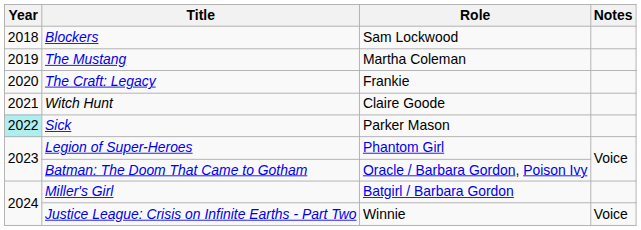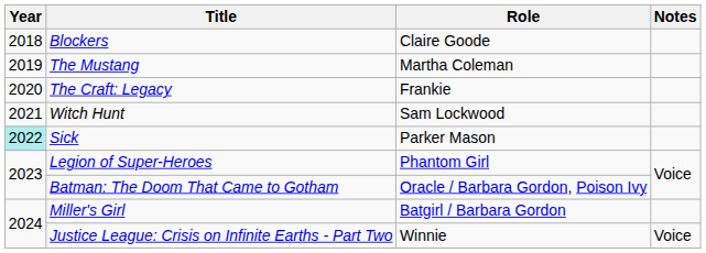 <table class="wikitable plainrowheaders sortable">
 <tr>
 <th scope="col">Year</th>
 <th scope="col">Title</th>
 <th scope="col">Role</th>
 <th scope="col" class="unsortable">Notes</th>
 </tr>
 <tr>
 <td>2018</td>
 <td><em><a href='#'>Blockers</a></em></td>
-<td>Sam Lockwood</td>
+<td>Claire Goode</td>
 <td></td>
 </tr>
 <tr>
 <td>2019</td>
 <td><em><a href='#'>The Mustang</a></em></td>
 <td>Martha Coleman</td>
 <td></td>
 </tr>
 <tr>
 <td>2020</td>
 <td><em><a href='#'>The Craft: Legacy</a></em></td>
 <td>Frankie</td>
 <td></td>
 </tr>
 <tr>
 <td>2021</td>
 <td><em>Witch Hunt</em></td>
-<td>Claire Goode</td>
+<td>Sam Lockwood</td>
 <td></td>
 </tr>
 <tr>
 <td style="background: paleturquoise;">2022</td>
 <td><em><a href='#'>Sick</a></em></td>
 <td>Parker Mason</td>
 <td></td>
 </tr>
 <tr>
 <td rowspan="2">2023</td>
 <td><em><a href='#'>Legion of Super-Heroes</a></em></td>
 <td><a href='#'>Phantom Girl</a></td>
 <td rowspan="2">Voice</td>
 </tr>
 <tr>
 <td><em><a href='#'>Batman: The Doom That Came to Gotham</a></em></td>
 <td><a href='#'>Oracle / Barbara Gordon</a>, <a href='#'>Poison Ivy</a></td>
 </tr>
 <tr>
 <td Rowspan="2">2024</td>
 <td><em><a href='#'>Miller's Girl</a></em></td>
 <td><a href='#'>Batgirl / Barbara Gordon</a></td>
 <td></td>
 </tr>
 <tr>
 <td><em><a href='#'>Justice League: Crisis on Infinite Earths - Part Two</a></em></td>
 <td>Winnie</td>
 <td>Voice</td>
 </tr>
 </table>
